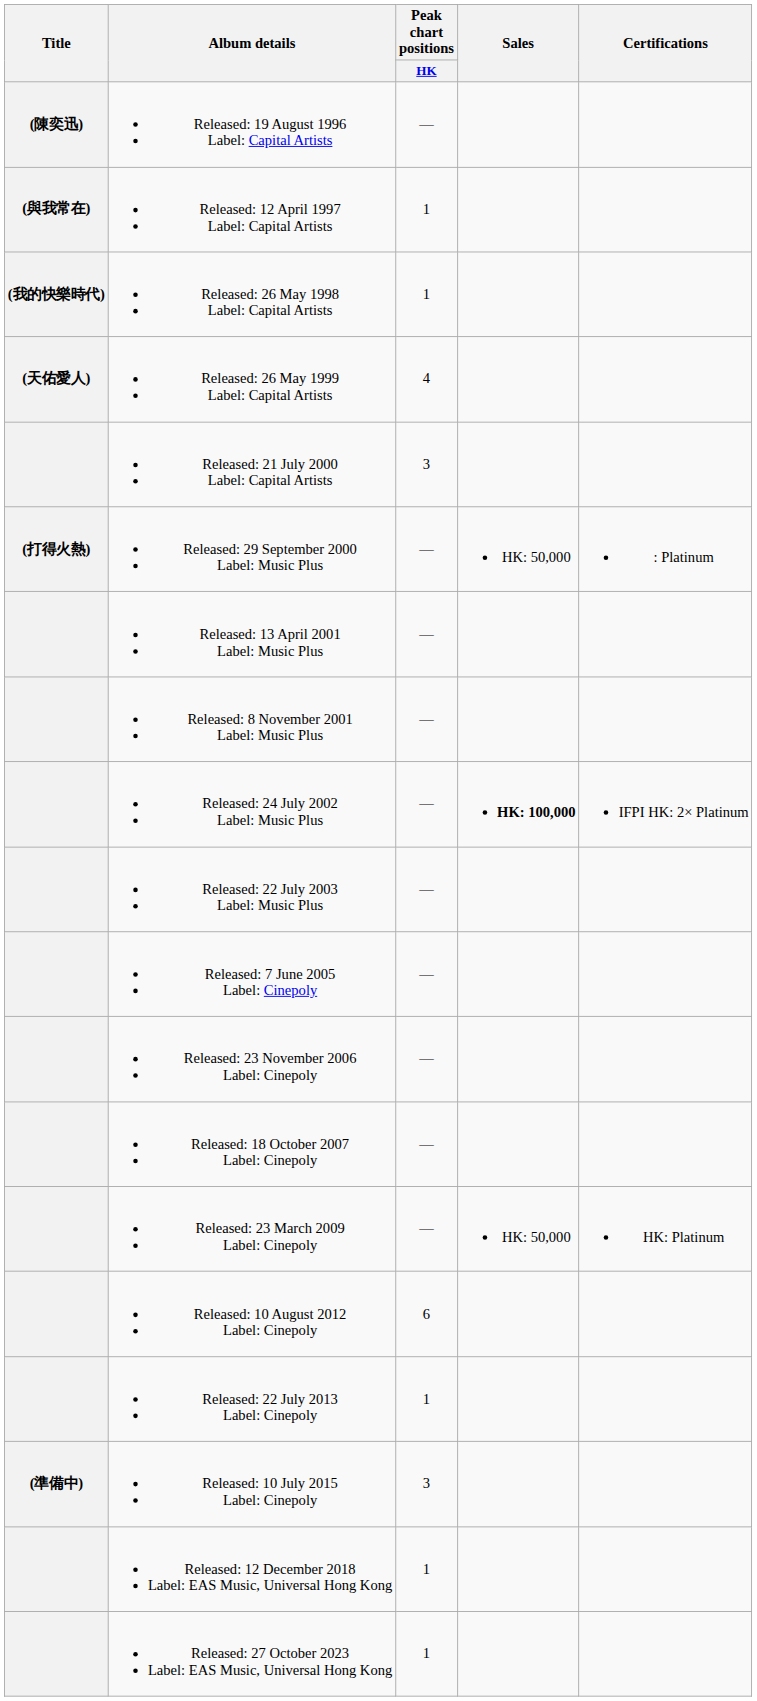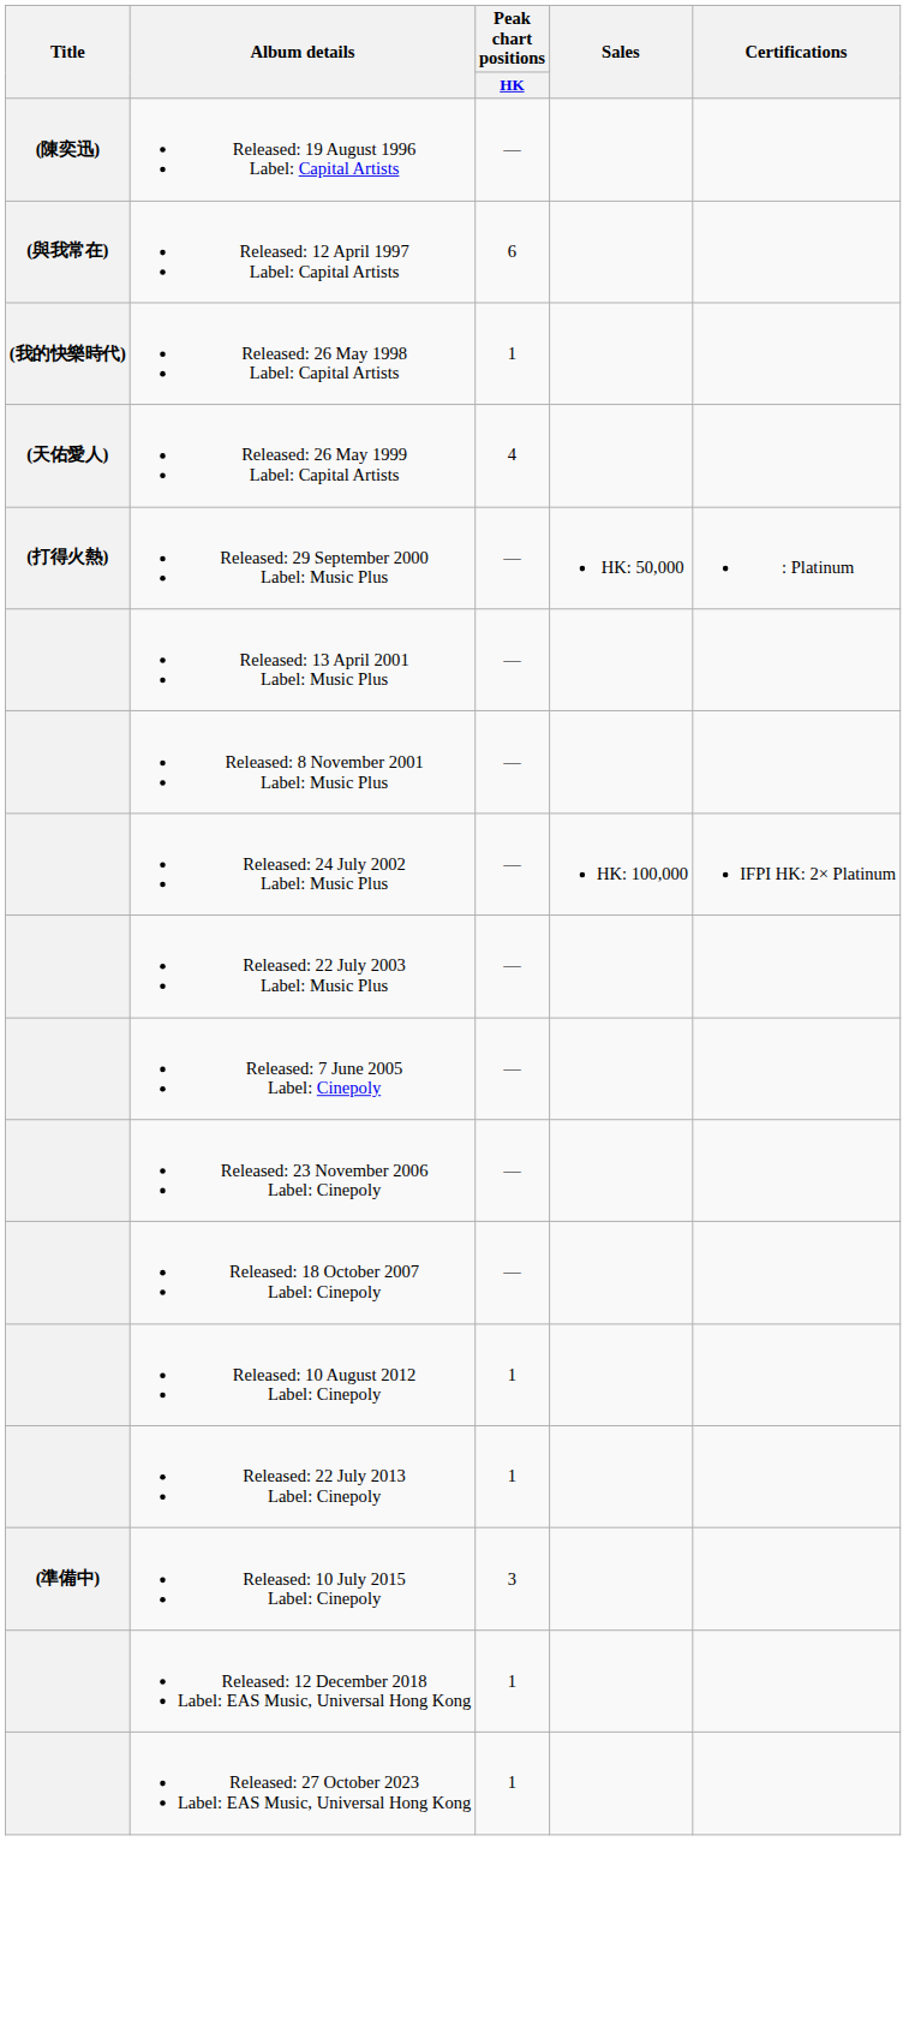 <table class="wikitable plainrowheaders" style="text-align:center;">
 <tr>
 <th rowspan="2">Title</th>
 <th rowspan="2">Album details</th>
 <th>Peak chart positions</th>
 <th rowspan="2">Sales</th>
 <th rowspan="2">Certifications</th>
 </tr>
 <tr>
 <th scope="col" style="width:3em;font-size:90%;"><a href='#'>HK</a><br></th>
 </tr>
 <tr>
 <th scope="row" ! scope="row"> (陳奕迅)</th>
 <td><br><ul><li>Released: 19 August 1996</li><li>Label: <a href='#'>Capital Artists</a></li></ul></td>
 <td>—</td>
 <td></td>
 <td></td>
 </tr>
 <tr>
 <th scope="row" ! scope="row"> (與我常在)</th>
 <td><br><ul><li>Released: 12 April 1997</li><li>Label: Capital Artists</li></ul></td>
-<td>1</td>
+<td>6</td>
 <td></td>
 <td></td>
 </tr>
 <tr>
 <th scope="row"> (我的快樂時代)</th>
 <td><br><ul><li>Released: 26 May 1998</li><li>Label: Capital Artists</li></ul></td>
 <td>1</td>
 <td></td>
 <td></td>
 </tr>
 <tr>
 <th scope="row"> (天佑愛人)</th>
 <td><br><ul><li>Released: 26 May 1999</li><li>Label: Capital Artists</li></ul></td>
 <td>4</td>
-<td></td>
-<td></td>
-</tr>
-<tr>
-<th scope="row"></th>
-<td><br><ul><li>Released: 21 July 2000</li><li>Label: Capital Artists</li></ul></td>
-<td>3</td>
 <td></td>
 <td></td>
 </tr>
 <tr>
 <th scope="row"> (打得火熱)</th>
 <td><br><ul><li>Released: 29 September 2000</li><li>Label: Music Plus</li></ul></td>
 <td>—</td>
 <td><br><ul><li>HK: 50,000</li></ul></td>
 <td><br><ul><li>: Platinum</li></ul></td>
 </tr>
 <tr>
 <th scope="row"></th>
 <td><br><ul><li>Released: 13 April 2001</li><li>Label: Music Plus</li></ul></td>
 <td>—</td>
 <td></td>
 <td></td>
 </tr>
 <tr>
 <th scope="row"></th>
 <td><br><ul><li>Released: 8 November 2001</li><li>Label: Music Plus</li></ul></td>
 <td>—</td>
 <td></td>
 <td></td>
 </tr>
 <tr>
 <th scope="row"></th>
 <td><br><ul><li>Released: 24 July 2002</li><li>Label: Music Plus</li></ul></td>
 <td>—</td>
-<td><strong><br><ul><li>HK: 100,000</li></ul></strong></td>
+<td><br><ul><li>HK: 100,000</li></ul></td>
 <td><br><ul><li>IFPI HK: 2× Platinum</li></ul></td>
 </tr>
 <tr>
 <th scope="row"></th>
 <td><br><ul><li>Released: 22 July 2003</li><li>Label: Music Plus</li></ul></td>
 <td>—</td>
 <td></td>
 <td></td>
 </tr>
 <tr>
 <th scope="row"></th>
 <td><br><ul><li>Released: 7 June 2005</li><li>Label: <a href='#'>Cinepoly</a></li></ul></td>
 <td>—</td>
 <td></td>
 <td></td>
 </tr>
 <tr>
 <th scope="row"></th>
 <td><br><ul><li>Released: 23 November 2006</li><li>Label: Cinepoly</li></ul></td>
 <td>—</td>
 <td></td>
 <td></td>
 </tr>
 <tr>
 <th scope="row"></th>
 <td><br><ul><li>Released: 18 October 2007</li><li>Label: Cinepoly</li></ul></td>
 <td>—</td>
 <td></td>
 <td></td>
 </tr>
 <tr>
 <th scope="row"></th>
-<td><br><ul><li>Released: 23 March 2009</li><li>Label: Cinepoly</li></ul></td>
-<td>—</td>
-<td><br><ul><li>HK: 50,000</li></ul></td>
-<td><br><ul><li>HK: Platinum</li></ul></td>
-</tr>
-<tr>
-<th scope="row"></th>
 <td><br><ul><li>Released: 10 August 2012</li><li>Label: Cinepoly</li></ul></td>
-<td>6</td>
+<td>1</td>
 <td></td>
 <td></td>
 </tr>
 <tr>
 <th scope="row"></th>
 <td><br><ul><li>Released: 22 July 2013</li><li>Label: Cinepoly</li></ul></td>
 <td>1</td>
 <td></td>
 <td></td>
 </tr>
 <tr>
 <th scope="row"> (準備中)</th>
 <td><br><ul><li>Released: 10 July 2015</li><li>Label: Cinepoly</li></ul></td>
 <td>3</td>
 <td></td>
 <td></td>
 </tr>
 <tr>
 <th scope="row"></th>
 <td><br><ul><li>Released: 12 December 2018</li><li>Label: EAS Music, Universal Hong Kong</li></ul></td>
 <td>1</td>
 <td></td>
 <td></td>
 </tr>
 <tr>
 <th scope="row"></th>
 <td><br><ul><li>Released: 27 October 2023</li><li>Label: EAS Music, Universal Hong Kong</li></ul></td>
 <td>1</td>
 <td></td>
 <td></td>
 </tr>
 </table>
